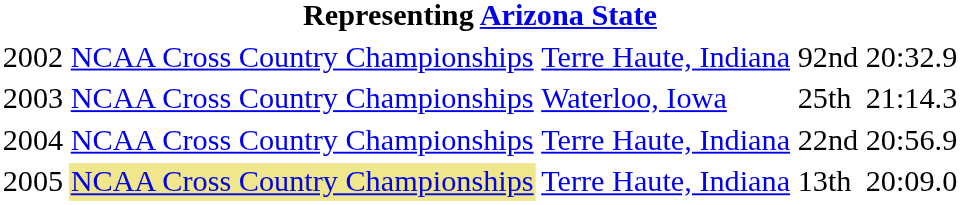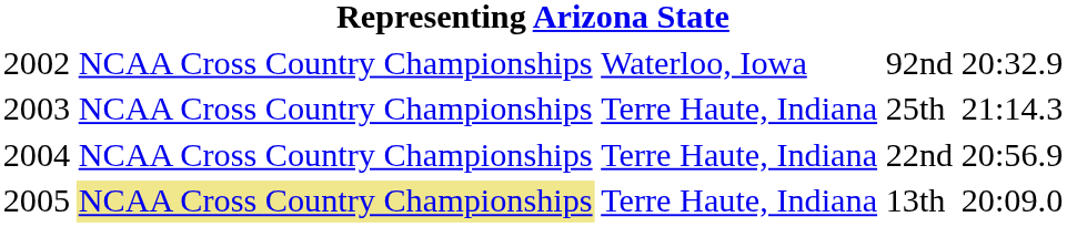 <table>
 <tr>
 <th colspan=6>Representing <a href='#'>Arizona State</a></th>
 </tr>
 <tr>
 <td>2002</td>
 <td><a href='#'>NCAA Cross Country Championships</a></td>
-<td><a href='#'>Terre Haute, Indiana</a></td>
+<td><a href='#'>Waterloo, Iowa</a></td>
 <td>92nd</td>
 <td>20:32.9</td>
 </tr>
 <tr>
 <td>2003</td>
 <td><a href='#'>NCAA Cross Country Championships</a></td>
-<td><a href='#'>Waterloo, Iowa</a></td>
+<td><a href='#'>Terre Haute, Indiana</a></td>
 <td>25th</td>
 <td>21:14.3</td>
 </tr>
 <tr>
 <td>2004</td>
 <td><a href='#'>NCAA Cross Country Championships</a></td>
 <td><a href='#'>Terre Haute, Indiana</a></td>
 <td>22nd</td>
 <td>20:56.9</td>
 </tr>
 <tr>
 <td>2005</td>
 <td style="background: khaki;"><a href='#'>NCAA Cross Country Championships</a></td>
 <td><a href='#'>Terre Haute, Indiana</a></td>
 <td>13th</td>
 <td>20:09.0</td>
 </tr>
 </table>
